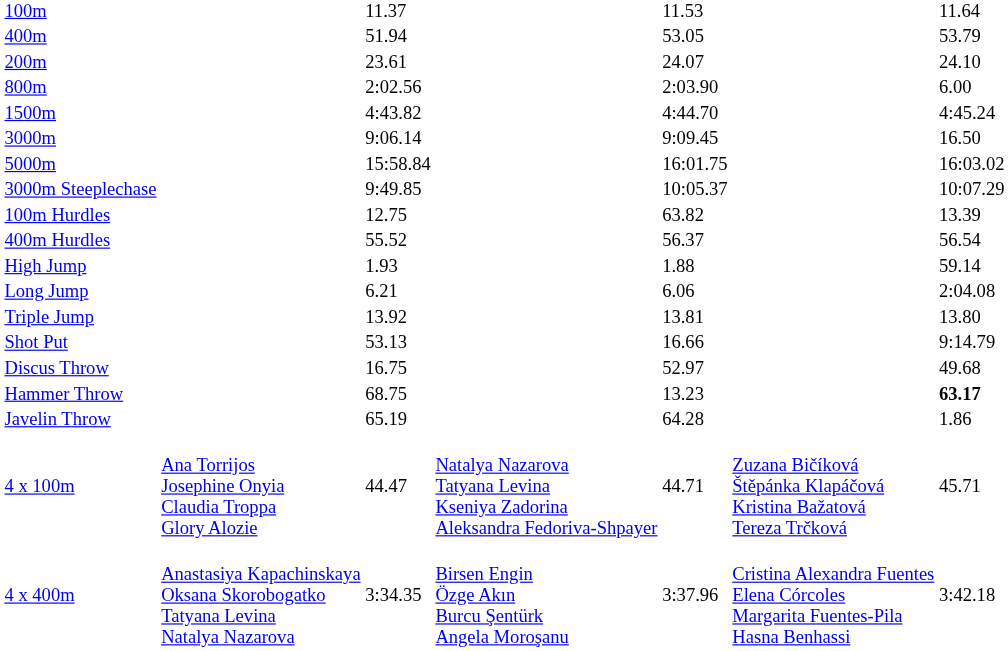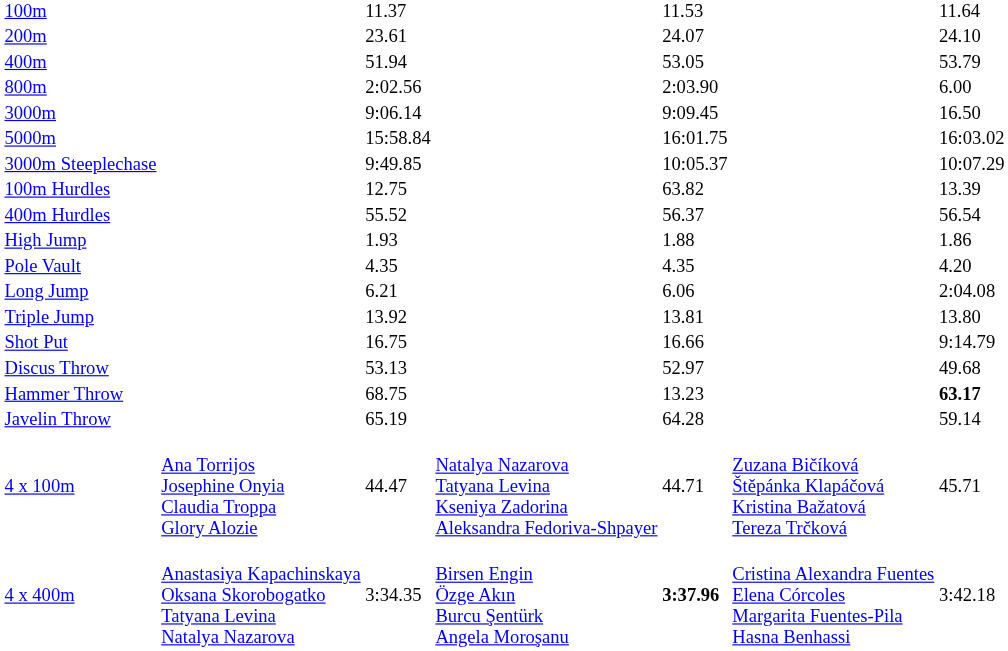 <table>
 <tr>
 <td><a href='#'>100m</a></td>
 <td></td>
 <td>11.37</td>
 <td></td>
 <td>11.53</td>
 <td></td>
 <td>11.64</td>
 </tr>
 <tr>
+<td><a href='#'>200m</a></td>
+<td></td>
+<td>23.61</td>
+<td></td>
+<td>24.07</td>
+<td></td>
+<td>24.10</td>
+</tr>
+<tr>
 <td><a href='#'>400m</a></td>
 <td></td>
 <td>51.94</td>
 <td></td>
 <td>53.05</td>
 <td></td>
 <td>53.79</td>
 </tr>
 <tr>
-<td><a href='#'>200m</a></td>
-<td></td>
-<td>23.61</td>
-<td></td>
-<td>24.07</td>
-<td></td>
-<td>24.10</td>
-</tr>
-<tr>
 <td><a href='#'>800m</a></td>
 <td></td>
 <td>2:02.56</td>
 <td></td>
 <td>2:03.90</td>
 <td></td>
 <td>6.00</td>
-</tr>
-<tr>
-<td><a href='#'>1500m</a></td>
-<td></td>
-<td>4:43.82</td>
-<td></td>
-<td>4:44.70</td>
-<td></td>
-<td>4:45.24</td>
 </tr>
 <tr>
 <td><a href='#'>3000m</a></td>
 <td></td>
 <td>9:06.14</td>
 <td></td>
 <td>9:09.45</td>
 <td></td>
 <td>16.50</td>
 </tr>
 <tr>
 <td><a href='#'>5000m</a></td>
 <td></td>
 <td>15:58.84</td>
 <td></td>
 <td>16:01.75</td>
 <td></td>
 <td>16:03.02</td>
 </tr>
 <tr>
 <td><a href='#'>3000m Steeplechase</a></td>
 <td></td>
 <td>9:49.85</td>
 <td></td>
 <td>10:05.37</td>
 <td></td>
 <td>10:07.29</td>
 </tr>
 <tr>
 <td><a href='#'>100m Hurdles</a></td>
 <td></td>
 <td>12.75</td>
 <td></td>
 <td>63.82</td>
 <td></td>
 <td>13.39</td>
 </tr>
 <tr>
 <td><a href='#'>400m Hurdles</a></td>
 <td></td>
 <td>55.52</td>
 <td></td>
 <td>56.37</td>
 <td></td>
 <td>56.54</td>
 </tr>
 <tr>
 <td><a href='#'>High Jump</a></td>
 <td></td>
 <td>1.93</td>
 <td></td>
 <td>1.88</td>
 <td></td>
-<td>59.14</td>
+<td>1.86</td>
+</tr>
+<tr>
+<td><a href='#'>Pole Vault</a></td>
+<td></td>
+<td>4.35</td>
+<td></td>
+<td>4.35</td>
+<td></td>
+<td>4.20</td>
 </tr>
 <tr>
 <td><a href='#'>Long Jump</a></td>
 <td></td>
 <td>6.21</td>
 <td></td>
 <td>6.06</td>
 <td></td>
 <td>2:04.08</td>
 </tr>
 <tr>
 <td><a href='#'>Triple Jump</a></td>
 <td></td>
 <td>13.92</td>
 <td></td>
 <td>13.81</td>
 <td></td>
 <td>13.80</td>
 </tr>
 <tr>
 <td><a href='#'>Shot Put</a></td>
 <td></td>
-<td>53.13</td>
+<td>16.75</td>
 <td></td>
 <td>16.66</td>
 <td></td>
 <td>9:14.79</td>
 </tr>
 <tr>
 <td><a href='#'>Discus Throw</a></td>
 <td></td>
-<td>16.75</td>
+<td>53.13</td>
 <td></td>
 <td>52.97</td>
 <td></td>
 <td>49.68</td>
 </tr>
 <tr>
 <td><a href='#'>Hammer Throw</a></td>
 <td></td>
 <td>68.75</td>
 <td></td>
 <td>13.23</td>
 <td></td>
 <td><strong>63.17</strong></td>
 </tr>
 <tr>
 <td><a href='#'>Javelin Throw</a></td>
 <td></td>
 <td>65.19</td>
 <td></td>
 <td>64.28</td>
 <td></td>
-<td>1.86</td>
+<td>59.14</td>
 </tr>
 <tr>
 <td><a href='#'>4 x 100m</a></td>
 <td><br><a href='#'>Ana Torrijos</a><br><a href='#'>Josephine Onyia</a><br><a href='#'>Claudia Troppa</a><br><a href='#'>Glory Alozie</a></td>
 <td>44.47</td>
 <td><br><a href='#'>Natalya Nazarova</a><br><a href='#'>Tatyana Levina</a><br><a href='#'>Kseniya Zadorina</a><br><a href='#'>Aleksandra Fedoriva-Shpayer</a></td>
 <td>44.71</td>
 <td><br><a href='#'>Zuzana Bičíková</a><br><a href='#'>Štěpánka Klapáčová</a><br><a href='#'>Kristina Bažatová</a><br><a href='#'>Tereza Trčková</a></td>
 <td>45.71</td>
 </tr>
 <tr>
 <td><a href='#'>4 x 400m</a></td>
 <td><br><a href='#'>Anastasiya Kapachinskaya</a><br><a href='#'>Oksana Skorobogatko</a><br><a href='#'>Tatyana Levina</a><br><a href='#'>Natalya Nazarova</a></td>
 <td>3:34.35</td>
 <td><br><a href='#'>Birsen Engin</a><br><a href='#'>Özge Akın</a><br><a href='#'>Burcu Şentürk</a><br><a href='#'>Angela Moroşanu</a></td>
-<td>3:37.96</td>
+<td><strong>3:37.96</strong></td>
 <td><br><a href='#'>Cristina Alexandra Fuentes</a><br><a href='#'>Elena Córcoles</a><br><a href='#'>Margarita Fuentes-Pila</a><br><a href='#'>Hasna Benhassi</a></td>
 <td>3:42.18</td>
 </tr>
 </table>
